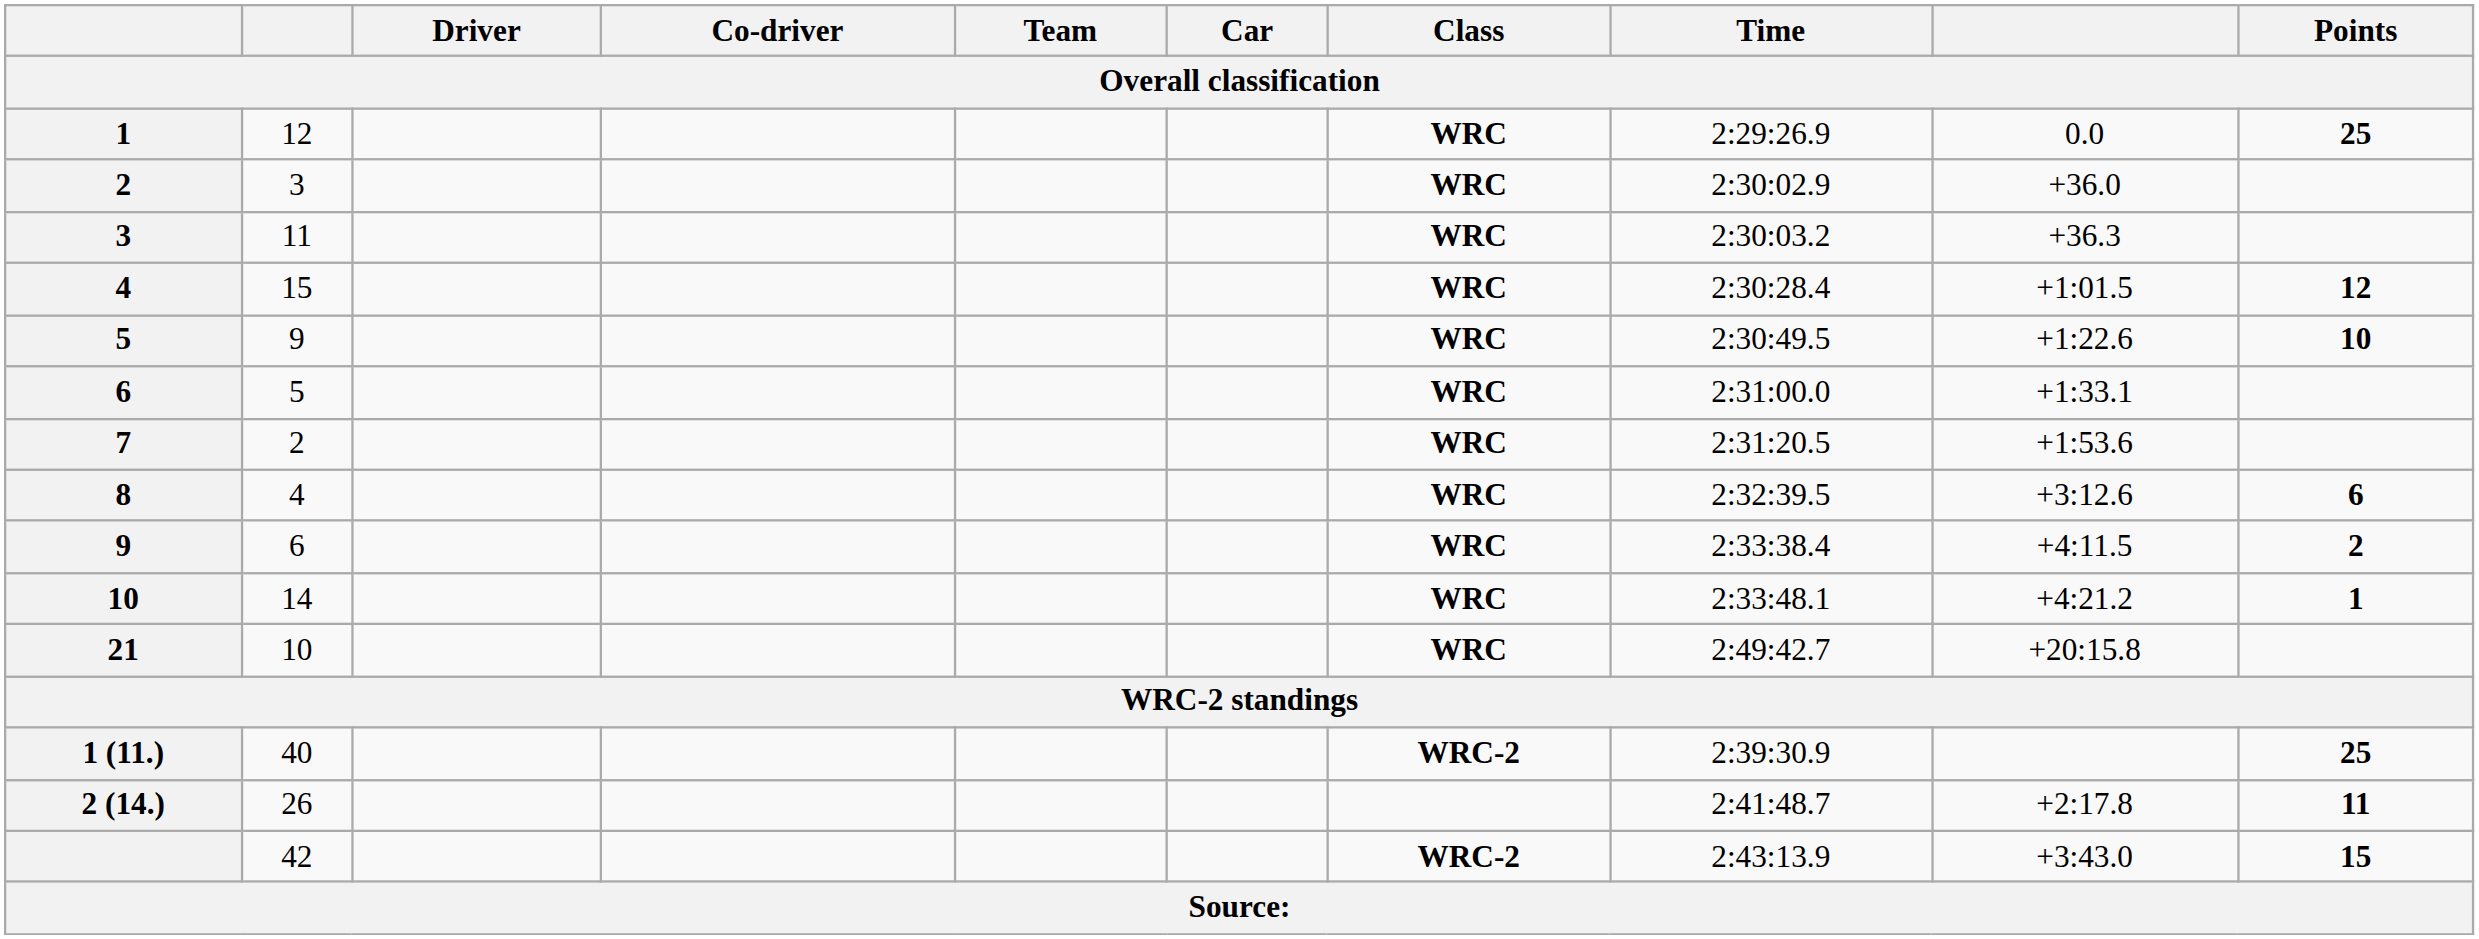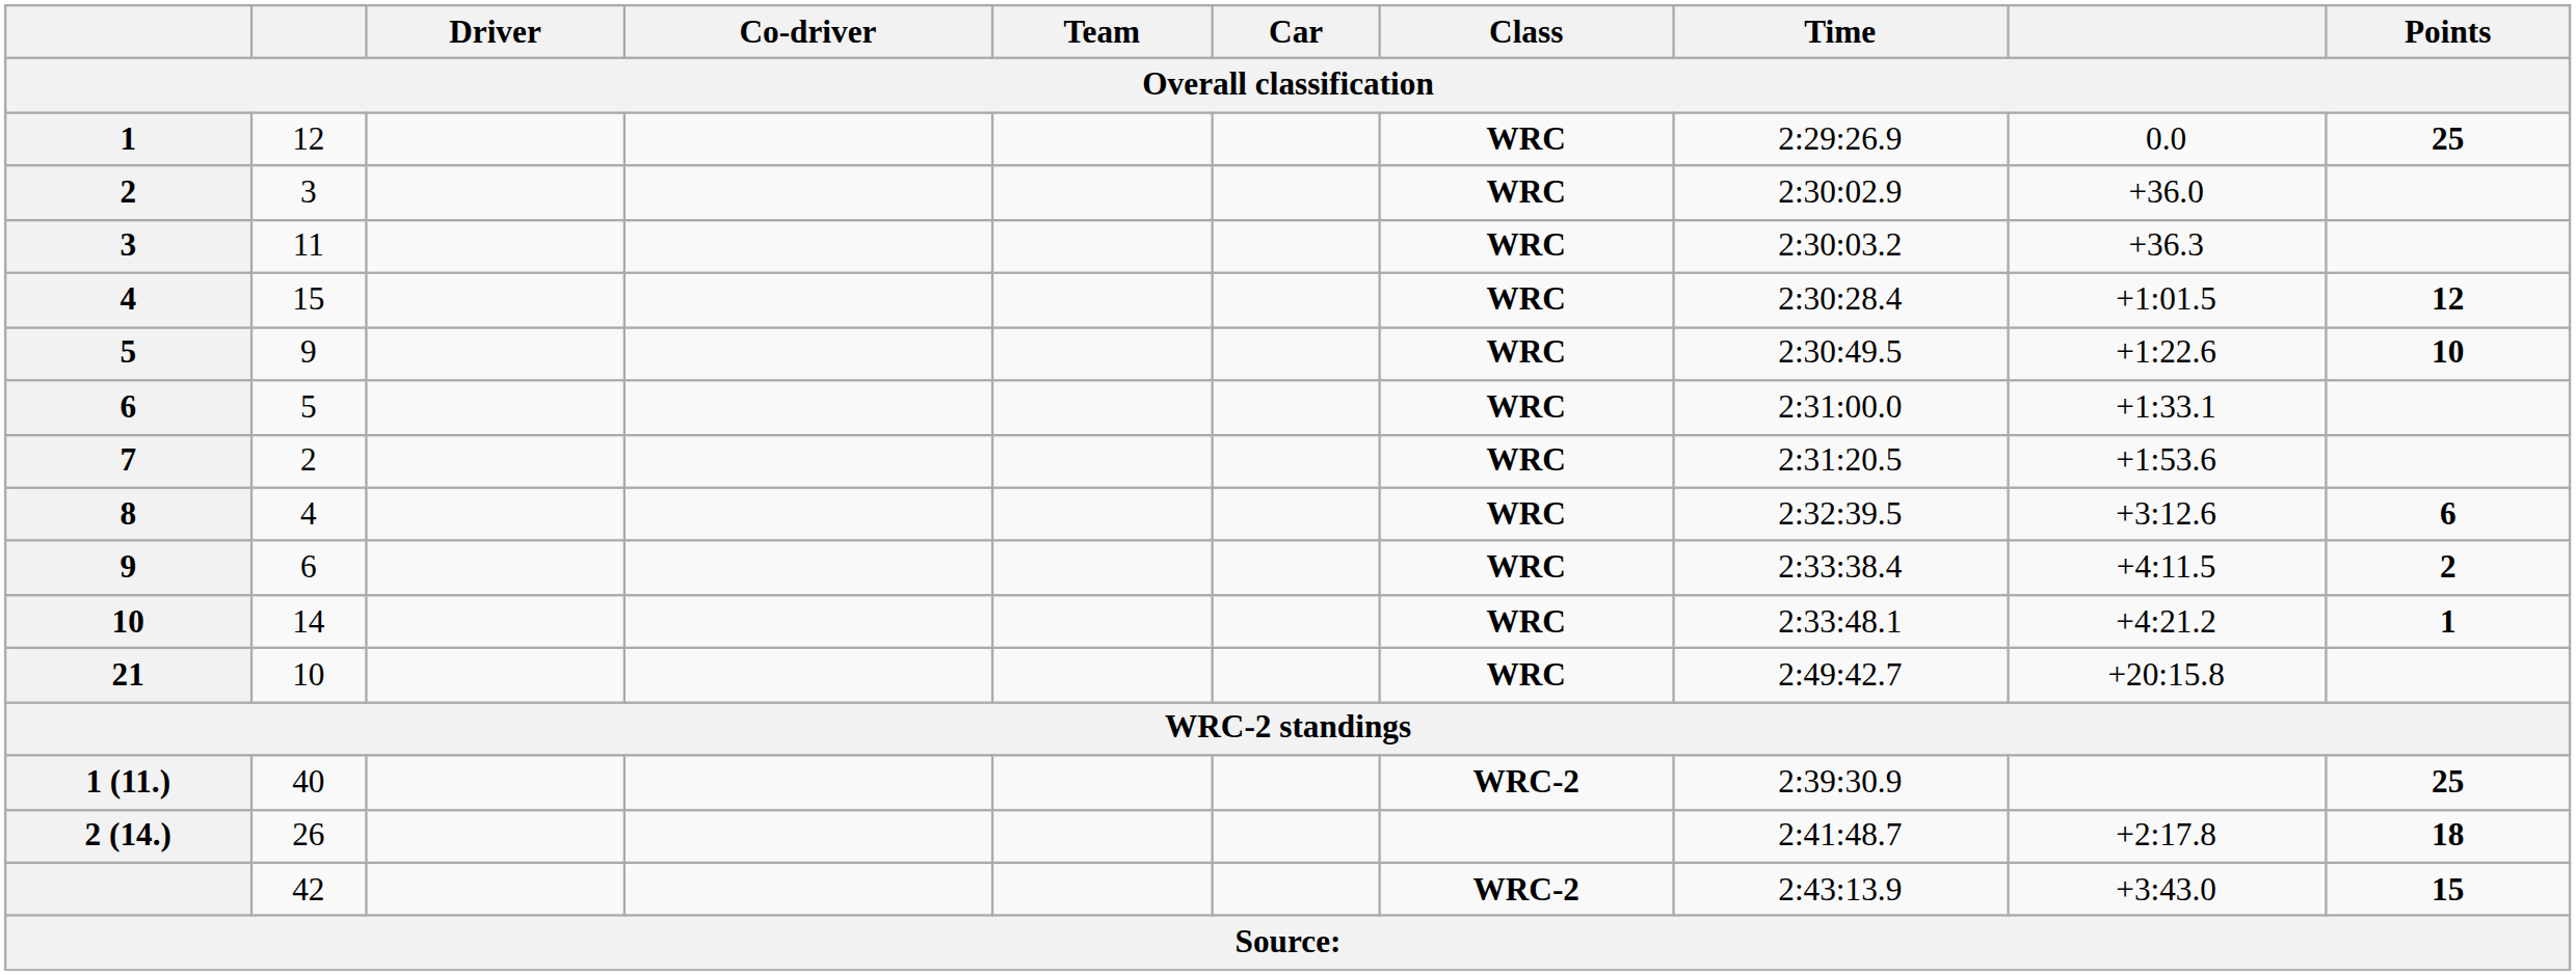 <table class="wikitable" width=85% style="font-size: 85%;">
 <tr>
 <th></th>
 <th></th>
 <th>Driver</th>
 <th>Co-driver</th>
 <th>Team</th>
 <th>Car</th>
 <th>Class</th>
 <th>Time</th>
 <th></th>
 <th>Points</th>
 </tr>
 <tr>
 <th colspan=10>Overall classification</th>
 </tr>
 <tr>
 <th>1</th>
 <td align="center">12</td>
 <td></td>
 <td></td>
 <td></td>
 <td></td>
 <td align="center"><strong><span>WRC</span></strong></td>
 <td align="center">2:29:26.9</td>
 <td align="center">0.0</td>
 <td align="center"><strong>25</strong></td>
 </tr>
 <tr>
 <th>2</th>
 <td align="center">3</td>
 <td></td>
 <td></td>
 <td></td>
 <td></td>
 <td align="center"><strong><span>WRC</span></strong></td>
 <td align="center">2:30:02.9</td>
 <td align="center">+36.0</td>
 <td align="center"><strong></strong></td>
 </tr>
 <tr>
 <th>3</th>
 <td align="center">11</td>
 <td></td>
 <td></td>
 <td></td>
 <td></td>
 <td align="center"><strong><span>WRC</span></strong></td>
 <td align="center">2:30:03.2</td>
 <td align="center">+36.3</td>
 <td align="center"><strong></strong></td>
 </tr>
 <tr>
 <th>4</th>
 <td align="center">15</td>
 <td></td>
 <td></td>
 <td></td>
 <td></td>
 <td align="center"><strong><span>WRC</span></strong></td>
 <td align="center">2:30:28.4</td>
 <td align="center">+1:01.5</td>
 <td align="center"><strong>12</strong></td>
 </tr>
 <tr>
 <th>5</th>
 <td align="center">9</td>
 <td></td>
 <td></td>
 <td></td>
 <td></td>
 <td align="center"><strong><span>WRC</span></strong></td>
 <td align="center">2:30:49.5</td>
 <td align="center">+1:22.6</td>
 <td align="center"><strong>10</strong></td>
 </tr>
 <tr>
 <th>6</th>
 <td align="center">5</td>
 <td></td>
 <td></td>
 <td></td>
 <td></td>
 <td align="center"><strong><span>WRC</span></strong></td>
 <td align="center">2:31:00.0</td>
 <td align="center">+1:33.1</td>
 <td align="center"><strong></strong></td>
 </tr>
 <tr>
 <th>7</th>
 <td align="center">2</td>
 <td></td>
 <td></td>
 <td></td>
 <td></td>
 <td align="center"><strong><span>WRC</span></strong></td>
 <td align="center">2:31:20.5</td>
 <td align="center">+1:53.6</td>
 <td align="center"><strong></strong></td>
 </tr>
 <tr>
 <th>8</th>
 <td align="center">4</td>
 <td></td>
 <td></td>
 <td></td>
 <td></td>
 <td align="center"><strong><span>WRC</span></strong></td>
 <td align="center">2:32:39.5</td>
 <td align="center">+3:12.6</td>
 <td align="center"><strong>6</strong></td>
 </tr>
 <tr>
 <th>9</th>
 <td align="center">6</td>
 <td></td>
 <td></td>
 <td></td>
 <td></td>
 <td align="center"><strong><span>WRC</span></strong></td>
 <td align="center">2:33:38.4</td>
 <td align="center">+4:11.5</td>
 <td align="center"><strong>2</strong></td>
 </tr>
 <tr>
 <th>10</th>
 <td align="center">14</td>
 <td></td>
 <td></td>
 <td></td>
 <td></td>
 <td align="center"><strong><span>WRC</span></strong></td>
 <td align="center">2:33:48.1</td>
 <td align="center">+4:21.2</td>
 <td align="center"><strong>1</strong></td>
 </tr>
 <tr>
 <th>21</th>
 <td align="center">10</td>
 <td></td>
 <td></td>
 <td></td>
 <td></td>
 <td align="center"><strong><span>WRC</span></strong></td>
 <td align="center">2:49:42.7</td>
 <td align="center">+20:15.8</td>
 <td align="center"><strong></strong></td>
 </tr>
 <tr>
 <th colspan=10>WRC-2 standings</th>
 </tr>
 <tr>
 <th>1 (11.)</th>
 <td align="center">40</td>
 <td></td>
 <td></td>
 <td></td>
 <td></td>
 <td align="center"><strong><span>WRC-2</span></strong></td>
 <td align="center">2:39:30.9</td>
 <td align="center"></td>
 <td align="center"><strong>25</strong></td>
 </tr>
 <tr>
 <th>2 (14.)</th>
 <td align="center">26</td>
 <td></td>
 <td></td>
 <td></td>
 <td></td>
 <td align="center"><strong><span></span></strong></td>
 <td align="center">2:41:48.7</td>
 <td align="center">+2:17.8</td>
-<td align="center"><strong>11</strong></td>
+<td align="center"><strong>18</strong></td>
 </tr>
 <tr>
 <th></th>
 <td align="center">42</td>
 <td></td>
 <td></td>
 <td></td>
 <td></td>
 <td align="center"><strong><span>WRC-2</span></strong></td>
 <td align="center">2:43:13.9</td>
 <td align="center">+3:43.0</td>
 <td align="center"><strong>15</strong></td>
 </tr>
 <tr>
 <th colspan="10">Source:</th>
 </tr>
 </table>
